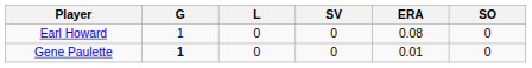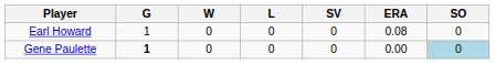 <table class="wikitable sortable">
 <tr>
 <th bgcolor="#DDDDFF" width="16%">Player</th>
 <th bgcolor="#DDDDFF" width="9%">G</th>
+<th bgcolor="#DDDDFF" width="9%">W</th>
 <th bgcolor="#DDDDFF" width="9%">L</th>
 <th bgcolor="#DDDDFF" width="9%">SV</th>
 <th bgcolor="#DDDDFF" width="9%">ERA</th>
 <th bgcolor="#DDDDFF" width="9%">SO</th>
 </tr>
 <tr align="center">
 <td><a href='#'>Earl Howard</a></td>
 <td>1</td>
 <td>0</td>
 <td>0</td>
+<td>0</td>
 <td>0.08</td>
 <td>0</td>
 </tr>
 <tr align=center>
 <td><a href='#'>Gene Paulette</a></td>
 <td><strong>1</strong></td>
 <td>0</td>
 <td>0</td>
-<td>0.01</td>
 <td>0</td>
+<td>0.00</td>
+<td style="background: lightblue;">0</td>
 </tr>
 </table>
